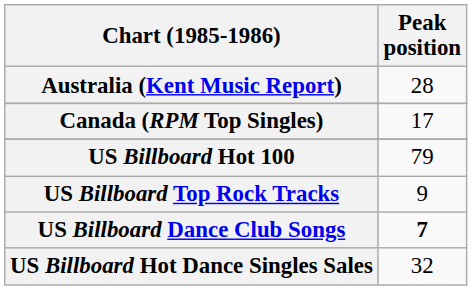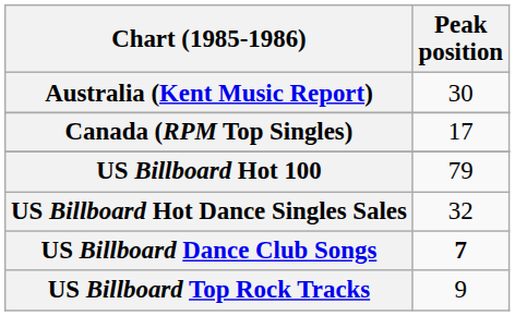 <table class="wikitable sortable plainrowheaders" style="text-align:center;">
 <tr>
 <th>Chart (1985-1986)</th>
 <th>Peak<br>position</th>
 </tr>
 <tr>
 <th scope="row">Australia (<a href='#'>Kent Music Report</a>)</th>
-<td align=center>28</td>
+<td align=center>30</td>
 </tr>
 <tr>
 </tr>
 <tr>
 <th scope="row">Canada (<em>RPM</em> Top Singles)</th>
 <td align=center>17</td>
 </tr>
 <tr>
 </tr>
 <tr>
 </tr>
 <tr>
 <th scope="row">US <em>Billboard</em> Hot 100</th>
 <td align=center>79</td>
 </tr>
 <tr>
-<th scope="row">US <em>Billboard</em> <a href='#'>Top Rock Tracks</a></th>
-<td align=center>9</td>
+<th scope="row">US <em>Billboard</em> Hot Dance Singles Sales</th>
+<td align=center>32</td>
 </tr>
 <tr>
 <th scope="row">US <em>Billboard</em> <a href='#'>Dance Club Songs</a></th>
 <td align=center><strong>7</strong></td>
 </tr>
 <tr>
-<th scope="row">US <em>Billboard</em> Hot Dance Singles Sales</th>
-<td align=center>32</td>
+<th scope="row">US <em>Billboard</em> <a href='#'>Top Rock Tracks</a></th>
+<td align=center>9</td>
 </tr>
 </table>
